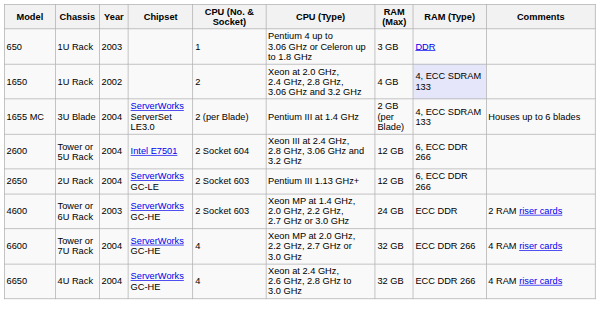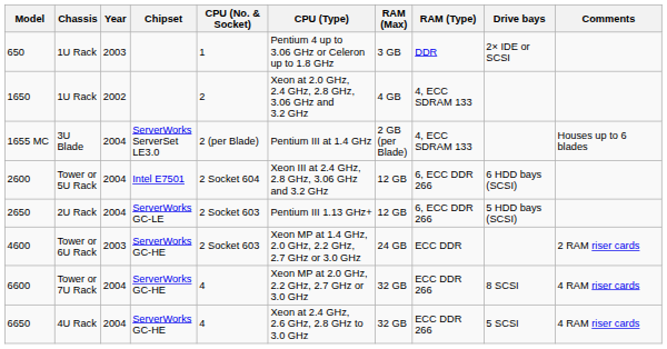 <table class="wikitable collapsible collapsed" style="clear:both; font-size: 85%;">
 <tr>
 <th width="7%">Model</th>
 <th width="3%">Chassis</th>
 <th width="3%">Year</th>
 <th width="5%">Chipset</th>
 <th width="10%">CPU (No. & Socket)</th>
 <th width="15%">CPU (Type)</th>
 <th width="5%">RAM (Max)</th>
 <th width="10%">RAM (Type)</th>
+<th width="10%">Drive bays</th>
 <th width="15%">Comments</th>
 </tr>
 <tr>
 <td>650</td>
 <td>1U Rack</td>
 <td>2003</td>
 <td></td>
 <td>1</td>
 <td>Pentium 4 up to 3.06 GHz or Celeron up to 1.8 GHz</td>
 <td>3 GB</td>
 <td><a href='#'>DDR</a></td>
+<td>2× IDE or SCSI</td>
 <td></td>
 </tr>
 <tr>
 <td>1650</td>
 <td>1U Rack</td>
 <td>2002</td>
 <td></td>
 <td>2</td>
 <td>Xeon at 2.0 GHz, 2.4 GHz, 2.8 GHz, 3.06 GHz and 3.2 GHz</td>
 <td>4 GB</td>
-<td style="background: lavender;">4, ECC SDRAM 133</td>
+<td>4, ECC SDRAM 133</td>
+<td></td>
 <td></td>
 </tr>
 <tr>
 <td>1655 MC</td>
 <td>3U Blade</td>
 <td>2004</td>
 <td><a href='#'>ServerWorks</a> ServerSet LE3.0</td>
 <td>2 (per Blade)</td>
 <td>Pentium III at 1.4 GHz</td>
 <td>2 GB (per Blade)</td>
 <td>4, ECC SDRAM 133</td>
+<td></td>
 <td>Houses up to 6 blades</td>
 </tr>
 <tr>
 <td>2600</td>
 <td>Tower or 5U Rack</td>
 <td>2004</td>
 <td><a href='#'>Intel E7501</a></td>
 <td>2 Socket 604</td>
 <td>Xeon III at 2.4 GHz, 2.8 GHz, 3.06 GHz and 3.2 GHz</td>
 <td>12 GB</td>
 <td>6, ECC DDR 266</td>
+<td>6 HDD bays (SCSI)</td>
 <td></td>
 </tr>
 <tr>
 <td>2650</td>
 <td>2U Rack</td>
 <td>2004</td>
 <td><a href='#'>ServerWorks</a> GC-LE</td>
 <td>2 Socket 603</td>
 <td>Pentium III 1.13 GHz+</td>
 <td>12 GB</td>
 <td>6, ECC DDR 266</td>
+<td>5 HDD bays (SCSI)</td>
 <td></td>
 </tr>
 <tr>
 <td>4600</td>
 <td>Tower or 6U Rack</td>
 <td>2003</td>
 <td><a href='#'>ServerWorks</a> GC-HE</td>
 <td>2 Socket 603</td>
 <td>Xeon MP at 1.4 GHz, 2.0 GHz, 2.2 GHz, 2.7 GHz or 3.0 GHz</td>
 <td>24 GB</td>
 <td>ECC DDR</td>
+<td></td>
 <td>2 RAM <a href='#'>riser cards</a></td>
 </tr>
 <tr>
 <td>6600</td>
 <td>Tower or 7U Rack</td>
 <td>2004</td>
 <td><a href='#'>ServerWorks</a> GC-HE</td>
 <td>4</td>
 <td>Xeon MP at 2.0 GHz, 2.2 GHz, 2.7 GHz or 3.0 GHz</td>
 <td>32 GB</td>
 <td>ECC DDR 266</td>
+<td>8 SCSI</td>
 <td>4 RAM <a href='#'>riser cards</a></td>
 </tr>
 <tr>
 <td>6650</td>
 <td>4U Rack</td>
 <td>2004</td>
 <td><a href='#'>ServerWorks</a> GC-HE</td>
 <td>4</td>
 <td>Xeon at 2.4 GHz, 2.6 GHz, 2.8 GHz to 3.0 GHz</td>
 <td>32 GB</td>
 <td>ECC DDR 266</td>
+<td>5 SCSI</td>
 <td>4 RAM <a href='#'>riser cards</a></td>
 </tr>
 </table>
